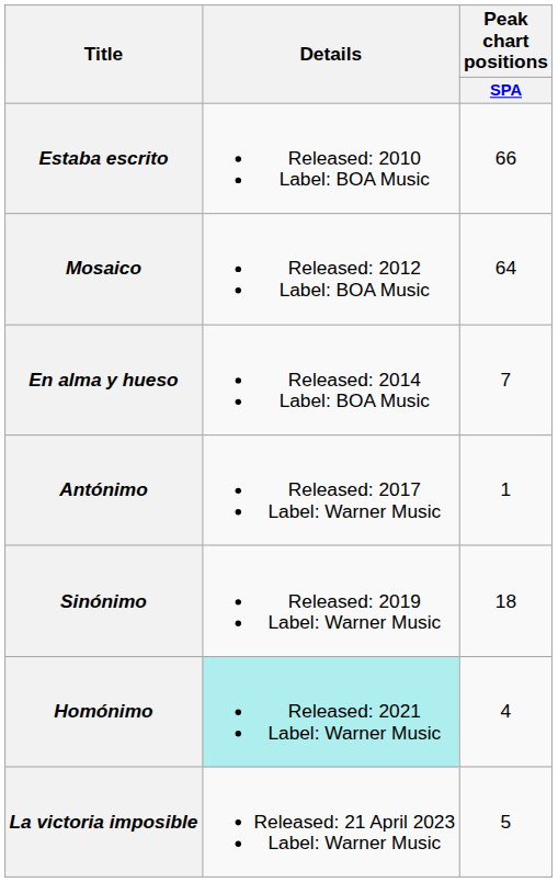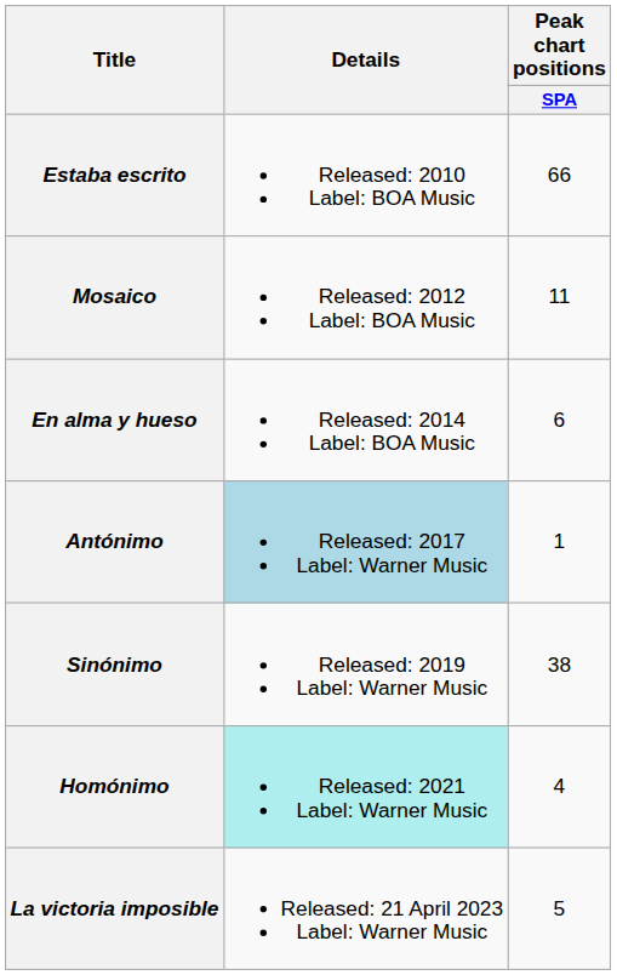 <table class="wikitable plainrowheaders" style="text-align:center;">
 <tr>
 <th scope="col" rowspan="2">Title</th>
 <th scope="col" rowspan="2">Details</th>
 <th scope="col" colspan="1">Peak chart positions</th>
 </tr>
 <tr>
 <th scope="col" style="width:3em;font-size:85%;"><a href='#'>SPA</a><br></th>
 </tr>
 <tr>
 <th scope="row"><em>Estaba escrito</em></th>
 <td><br><ul><li>Released: 2010</li><li>Label: BOA Music</li></ul></td>
 <td>66</td>
 </tr>
 <tr>
 <th scope="row"><em>Mosaico</em></th>
 <td><br><ul><li>Released: 2012</li><li>Label: BOA Music</li></ul></td>
-<td>64</td>
+<td>11</td>
 </tr>
 <tr>
 <th scope="row"><em>En alma y hueso</em></th>
 <td><br><ul><li>Released: 2014</li><li>Label: BOA Music</li></ul></td>
-<td>7</td>
+<td>6</td>
 </tr>
 <tr>
 <th scope="row"><em>Antónimo</em></th>
-<td><br><ul><li>Released: 2017</li><li>Label: Warner Music</li></ul></td>
+<td style="background: lightblue;"><br><ul><li>Released: 2017</li><li>Label: Warner Music</li></ul></td>
 <td>1</td>
 </tr>
 <tr>
 <th scope="row"><em>Sinónimo</em></th>
 <td><br><ul><li>Released: 2019</li><li>Label: Warner Music</li></ul></td>
-<td>18</td>
+<td>38</td>
 </tr>
 <tr>
 <th scope="row"><em>Homónimo</em></th>
 <td style="background: paleturquoise;"><br><ul><li>Released: 2021</li><li>Label: Warner Music</li></ul></td>
 <td>4</td>
 </tr>
 <tr>
 <th scope="row"><em>La victoria imposible</em></th>
 <td><br><ul><li>Released: 21 April 2023</li><li>Label: Warner Music</li></ul></td>
 <td>5</td>
 </tr>
 </table>
